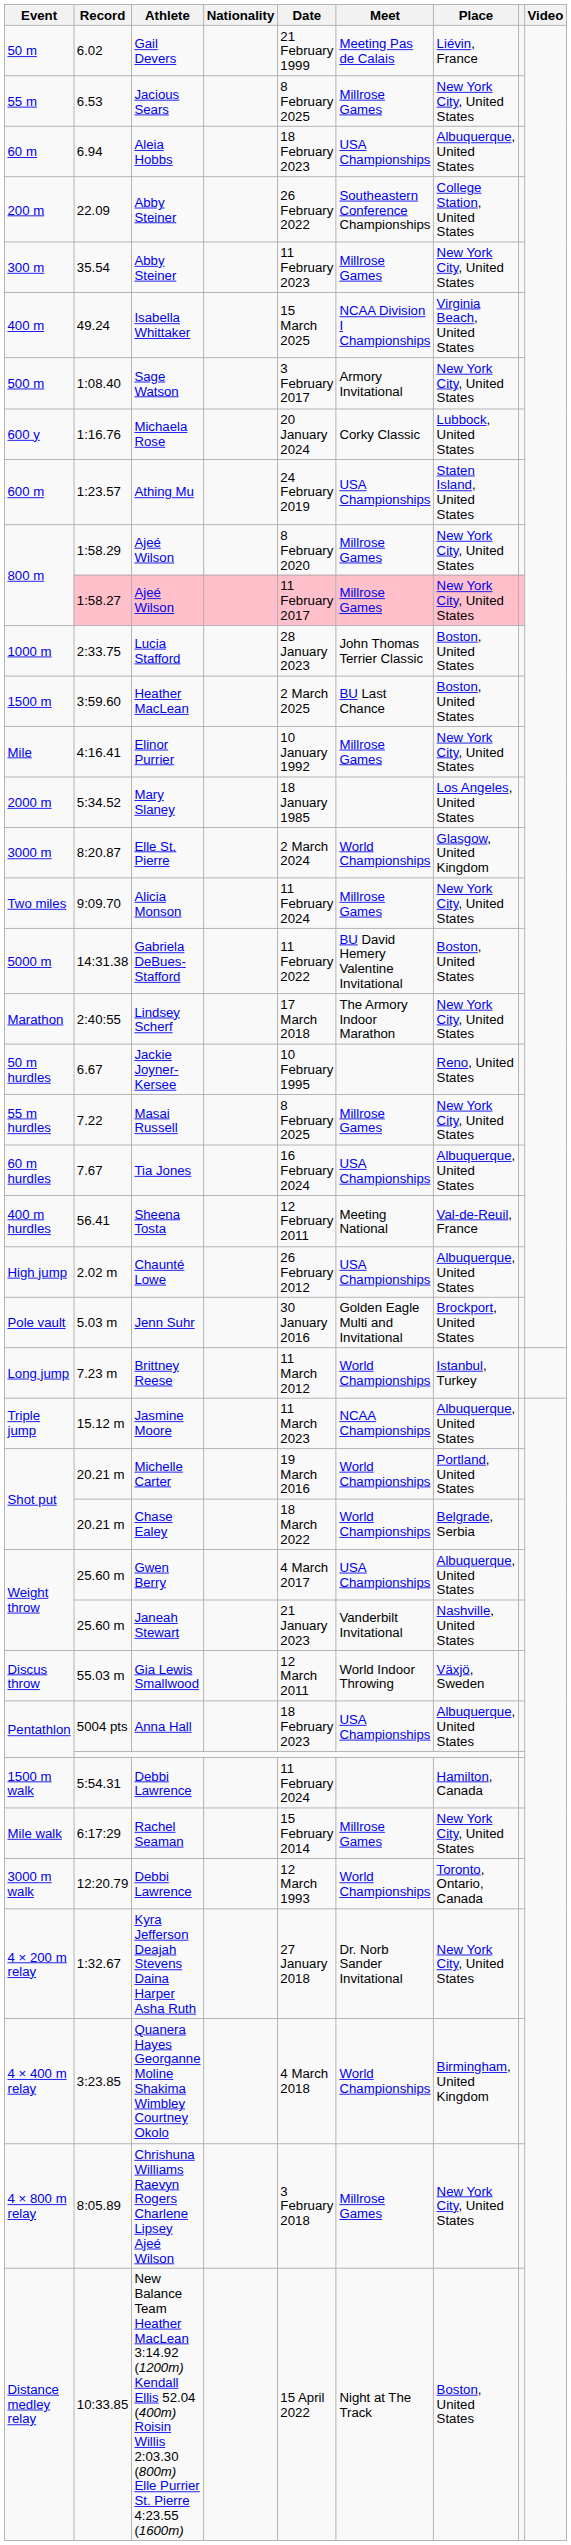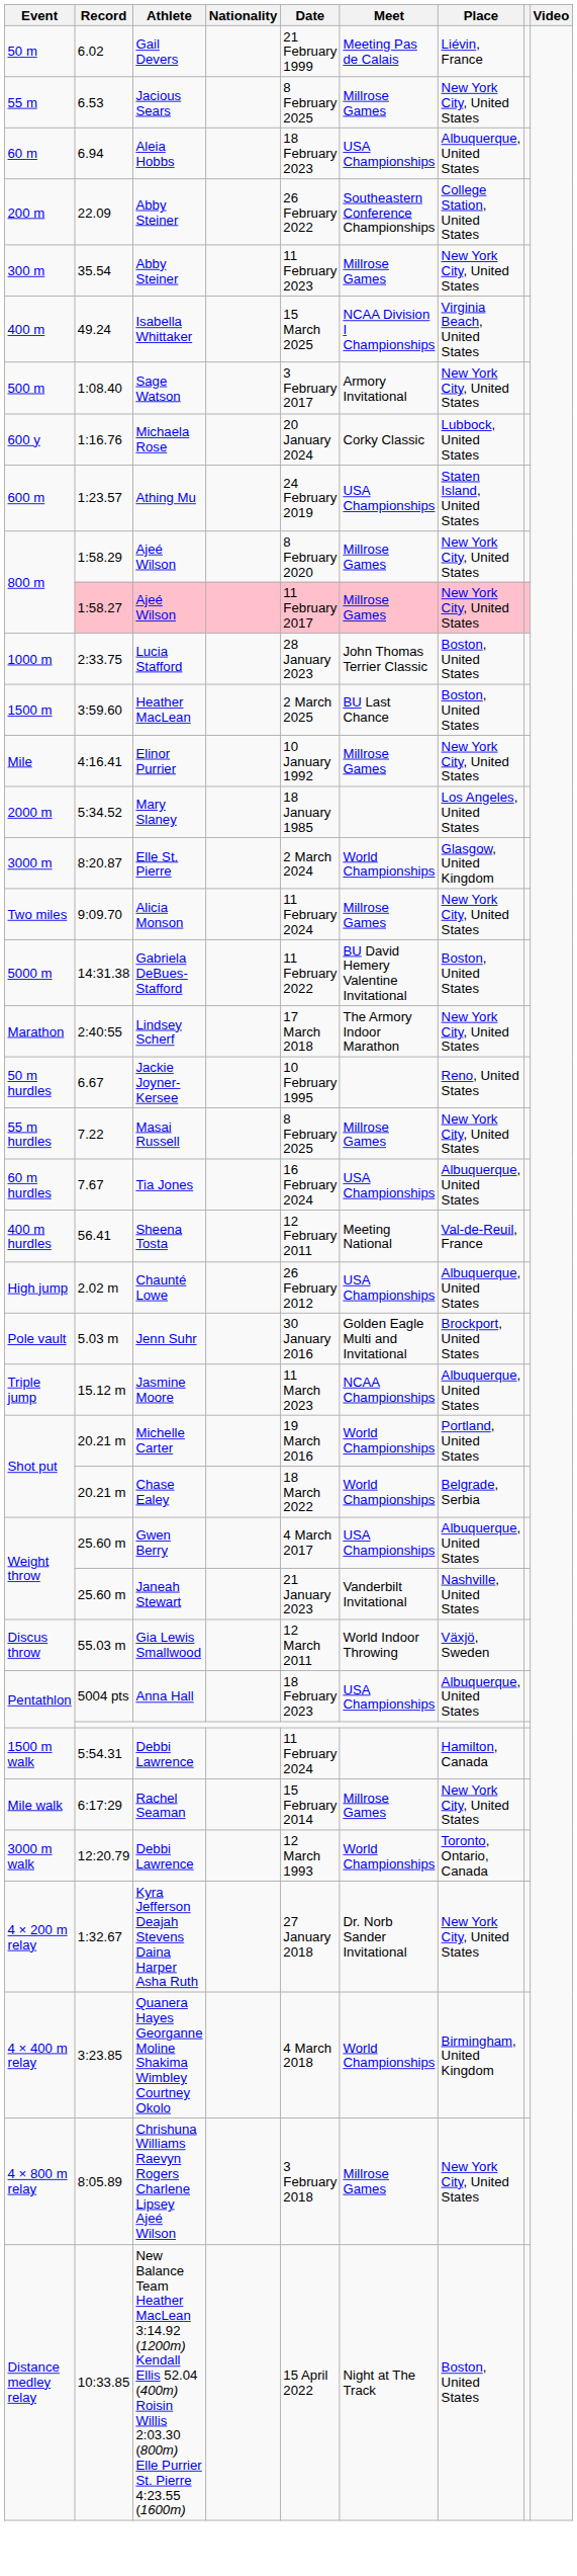 <table class="wikitable" style="font-size:95%; width: 95%;">
 <tr>
 <th>Event</th>
 <th>Record</th>
 <th>Athlete</th>
 <th>Nationality</th>
 <th>Date</th>
 <th>Meet</th>
 <th>Place</th>
 <th></th>
 <th>Video</th>
 </tr>
 <tr>
 <td><a href='#'>50 m</a></td>
 <td>6.02</td>
 <td><a href='#'>Gail Devers</a></td>
 <td></td>
 <td>21 February 1999</td>
 <td><a href='#'>Meeting Pas de Calais</a></td>
 <td><a href='#'>Liévin</a>, France</td>
 <td></td>
 </tr>
 <tr>
 <td><a href='#'>55 m</a></td>
 <td>6.53</td>
 <td><a href='#'>Jacious Sears</a></td>
 <td></td>
 <td>8 February 2025</td>
 <td><a href='#'>Millrose Games</a></td>
 <td><a href='#'>New York City</a>, United States</td>
 <td></td>
 </tr>
 <tr>
 <td><a href='#'>60 m</a></td>
 <td>6.94 </td>
 <td><a href='#'>Aleia Hobbs</a></td>
 <td></td>
 <td>18 February 2023</td>
 <td><a href='#'>USA Championships</a></td>
 <td><a href='#'>Albuquerque</a>, United States</td>
 <td></td>
 </tr>
 <tr>
 <td><a href='#'>200 m</a></td>
 <td>22.09</td>
 <td><a href='#'>Abby Steiner</a></td>
 <td></td>
 <td>26 February 2022</td>
 <td><a href='#'>Southeastern Conference</a> Championships</td>
 <td><a href='#'>College Station</a>, United States</td>
 <td></td>
 </tr>
 <tr>
 <td><a href='#'>300 m</a></td>
 <td>35.54</td>
 <td><a href='#'>Abby Steiner</a></td>
 <td></td>
 <td>11 February 2023</td>
 <td><a href='#'>Millrose Games</a></td>
 <td><a href='#'>New York City</a>, United States</td>
 <td></td>
 </tr>
 <tr>
 <td><a href='#'>400 m</a></td>
 <td>49.24</td>
 <td><a href='#'>Isabella Whittaker</a></td>
 <td></td>
 <td>15 March 2025</td>
 <td><a href='#'>NCAA Division I Championships</a></td>
 <td><a href='#'>Virginia Beach</a>, United States</td>
 <td></td>
 </tr>
 <tr>
 <td><a href='#'>500 m</a></td>
 <td>1:08.40</td>
 <td><a href='#'>Sage Watson</a></td>
 <td></td>
 <td>3 February 2017</td>
 <td>Armory Invitational</td>
 <td><a href='#'>New York City</a>, United States</td>
 <td></td>
 </tr>
 <tr>
 <td><a href='#'>600 y</a></td>
 <td>1:16.76 </td>
 <td><a href='#'>Michaela Rose</a></td>
 <td></td>
 <td>20 January 2024</td>
 <td>Corky Classic</td>
 <td><a href='#'>Lubbock</a>, United States</td>
 <td></td>
 </tr>
 <tr>
 <td><a href='#'>600 m</a></td>
 <td>1:23.57</td>
 <td><a href='#'>Athing Mu</a></td>
 <td></td>
 <td>24 February 2019</td>
 <td><a href='#'>USA Championships</a></td>
 <td><a href='#'>Staten Island</a>, United States</td>
 <td></td>
 </tr>
 <tr>
 <td rowspan=2><a href='#'>800 m</a></td>
 <td>1:58.29</td>
 <td><a href='#'>Ajeé Wilson</a></td>
 <td></td>
 <td>8 February 2020</td>
 <td><a href='#'>Millrose Games</a></td>
 <td><a href='#'>New York City</a>, United States</td>
 <td></td>
 </tr>
 <tr style="background:pink">
 <td>1:58.27 </td>
 <td><a href='#'>Ajeé Wilson</a></td>
 <td></td>
 <td>11 February 2017</td>
 <td><a href='#'>Millrose Games</a></td>
 <td><a href='#'>New York City</a>, United States</td>
 <td></td>
 </tr>
 <tr>
 <td><a href='#'>1000 m</a></td>
 <td>2:33.75</td>
 <td><a href='#'>Lucia Stafford</a></td>
 <td></td>
 <td>28 January 2023</td>
 <td>John Thomas Terrier Classic</td>
 <td><a href='#'>Boston</a>, United States</td>
 <td></td>
 </tr>
 <tr>
 <td><a href='#'>1500 m</a></td>
 <td>3:59.60</td>
 <td><a href='#'>Heather MacLean</a></td>
 <td></td>
 <td>2 March 2025</td>
 <td><a href='#'>BU</a> Last Chance</td>
 <td><a href='#'>Boston</a>, United States</td>
 <td></td>
 </tr>
 <tr>
 <td><a href='#'>Mile</a></td>
 <td>4:16.41</td>
 <td><a href='#'>Elinor Purrier</a></td>
 <td></td>
 <td>10 January 1992</td>
 <td><a href='#'>Millrose Games</a></td>
 <td><a href='#'>New York City</a>, United States</td>
 <td></td>
 </tr>
 <tr>
 <td><a href='#'>2000 m</a></td>
 <td>5:34.52</td>
 <td><a href='#'>Mary Slaney</a></td>
 <td></td>
 <td>18 January 1985</td>
 <td></td>
 <td><a href='#'>Los Angeles</a>, United States</td>
 <td></td>
 </tr>
 <tr>
 <td><a href='#'>3000 m</a></td>
 <td>8:20.87</td>
 <td><a href='#'>Elle St. Pierre</a></td>
 <td></td>
 <td>2 March 2024</td>
 <td><a href='#'>World Championships</a></td>
 <td><a href='#'>Glasgow</a>, United Kingdom</td>
 <td></td>
 </tr>
 <tr>
 <td><a href='#'>Two miles</a></td>
 <td>9:09.70</td>
 <td><a href='#'>Alicia Monson</a></td>
 <td></td>
 <td>11 February 2024</td>
 <td><a href='#'>Millrose Games</a></td>
 <td><a href='#'>New York City</a>, United States</td>
 <td></td>
 </tr>
 <tr>
 <td><a href='#'>5000 m</a></td>
 <td>14:31.38</td>
 <td><a href='#'>Gabriela DeBues-Stafford</a></td>
 <td></td>
 <td>11 February 2022</td>
 <td><a href='#'>BU</a> David Hemery Valentine Invitational</td>
 <td><a href='#'>Boston</a>, United States</td>
 <td></td>
 </tr>
 <tr>
 <td><a href='#'>Marathon</a></td>
 <td>2:40:55</td>
 <td><a href='#'>Lindsey Scherf</a></td>
 <td></td>
 <td>17 March 2018</td>
 <td>The Armory Indoor Marathon</td>
 <td><a href='#'>New York City</a>, United States</td>
 <td></td>
 </tr>
 <tr>
 <td><a href='#'>50 m hurdles</a></td>
 <td>6.67 </td>
 <td><a href='#'>Jackie Joyner-Kersee</a></td>
 <td></td>
 <td>10 February 1995</td>
 <td></td>
 <td><a href='#'>Reno</a>, United States</td>
 <td></td>
 </tr>
 <tr>
 <td><a href='#'>55 m hurdles</a></td>
 <td>7.22</td>
 <td><a href='#'>Masai Russell</a></td>
 <td></td>
 <td>8 February 2025</td>
 <td><a href='#'>Millrose Games</a></td>
 <td><a href='#'>New York City</a>, United States</td>
 <td></td>
 </tr>
 <tr>
 <td><a href='#'>60 m hurdles</a></td>
 <td>7.67 </td>
 <td><a href='#'>Tia Jones</a></td>
 <td></td>
 <td>16 February 2024</td>
 <td><a href='#'>USA Championships</a></td>
 <td><a href='#'>Albuquerque</a>, United States</td>
 <td></td>
 </tr>
 <tr>
 <td><a href='#'>400 m hurdles</a></td>
 <td>56.41</td>
 <td><a href='#'>Sheena Tosta</a></td>
 <td></td>
 <td>12 February 2011</td>
 <td>Meeting National</td>
 <td><a href='#'>Val-de-Reuil</a>, France</td>
 <td></td>
 </tr>
 <tr>
 <td><a href='#'>High jump</a></td>
 <td>2.02 m </td>
 <td><a href='#'>Chaunté Lowe</a></td>
 <td></td>
 <td>26 February 2012</td>
 <td><a href='#'>USA Championships</a></td>
 <td><a href='#'>Albuquerque</a>, United States</td>
 <td></td>
 </tr>
 <tr>
 <td><a href='#'>Pole vault</a></td>
 <td>5.03 m</td>
 <td><a href='#'>Jenn Suhr</a></td>
 <td></td>
 <td>30 January 2016</td>
 <td>Golden Eagle Multi and Invitational</td>
 <td><a href='#'>Brockport</a>, United States</td>
 <td></td>
 </tr>
 <tr>
-<td><a href='#'>Long jump</a></td>
-<td>7.23 m</td>
-<td><a href='#'>Brittney Reese</a></td>
-<td></td>
-<td>11 March 2012</td>
-<td><a href='#'>World Championships</a></td>
-<td><a href='#'>Istanbul</a>, Turkey</td>
-<td></td>
-<td></td>
-</tr>
-<tr>
 <td><a href='#'>Triple jump</a></td>
 <td>15.12 m </td>
 <td><a href='#'>Jasmine Moore</a></td>
 <td></td>
 <td>11 March 2023</td>
 <td><a href='#'>NCAA Championships</a></td>
 <td><a href='#'>Albuquerque</a>, United States</td>
 <td></td>
 </tr>
 <tr>
 <td rowspan=2><a href='#'>Shot put</a></td>
 <td>20.21 m</td>
 <td><a href='#'>Michelle Carter</a></td>
 <td></td>
 <td>19 March 2016</td>
 <td><a href='#'>World Championships</a></td>
 <td><a href='#'>Portland</a>, United States</td>
 <td></td>
 </tr>
 <tr>
 <td>20.21 m</td>
 <td><a href='#'>Chase Ealey</a></td>
 <td></td>
 <td>18 March 2022</td>
 <td><a href='#'>World Championships</a></td>
 <td><a href='#'>Belgrade</a>, Serbia</td>
 <td></td>
 </tr>
 <tr>
 <td rowspan=2><a href='#'>Weight throw</a></td>
 <td>25.60 m </td>
 <td><a href='#'>Gwen Berry</a></td>
 <td></td>
 <td>4 March 2017</td>
 <td><a href='#'>USA Championships</a></td>
 <td><a href='#'>Albuquerque</a>, United States</td>
 <td></td>
 </tr>
 <tr>
 <td>25.60 m</td>
 <td><a href='#'>Janeah Stewart</a></td>
 <td></td>
 <td>21 January 2023</td>
 <td>Vanderbilt Invitational</td>
 <td><a href='#'>Nashville</a>, United States</td>
 <td></td>
 </tr>
 <tr>
 <td><a href='#'>Discus throw</a></td>
 <td>55.03 m</td>
 <td><a href='#'>Gia Lewis Smallwood</a></td>
 <td></td>
 <td>12 March 2011</td>
 <td>World Indoor Throwing</td>
 <td><a href='#'>Växjö</a>, Sweden</td>
 <td></td>
 </tr>
 <tr>
 <td rowspan=2><a href='#'>Pentathlon</a></td>
 <td>5004 pts </td>
 <td><a href='#'>Anna Hall</a></td>
 <td></td>
 <td>18 February 2023</td>
 <td><a href='#'>USA Championships</a></td>
 <td><a href='#'>Albuquerque</a>, United States</td>
 <td></td>
 </tr>
 <tr>
 <td colspan=6></td>
 <td></td>
 </tr>
 <tr>
 <td><a href='#'>1500 m walk</a></td>
 <td>5:54.31</td>
 <td><a href='#'>Debbi Lawrence</a></td>
 <td></td>
 <td>11 February 2024</td>
 <td></td>
 <td><a href='#'>Hamilton</a>, Canada</td>
 <td></td>
 </tr>
 <tr>
 <td><a href='#'>Mile walk</a></td>
 <td>6:17:29</td>
 <td><a href='#'>Rachel Seaman</a></td>
 <td></td>
 <td>15 February 2014</td>
 <td><a href='#'>Millrose Games</a></td>
 <td><a href='#'>New York City</a>, United States</td>
 <td></td>
 </tr>
 <tr>
 <td><a href='#'>3000 m walk</a></td>
 <td>12:20.79</td>
 <td><a href='#'>Debbi Lawrence</a></td>
 <td></td>
 <td>12 March 1993</td>
 <td><a href='#'>World Championships</a></td>
 <td><a href='#'>Toronto</a>, Ontario, Canada</td>
 <td></td>
 </tr>
 <tr>
 <td><a href='#'>4 × 200 m relay</a></td>
 <td>1:32.67</td>
 <td><a href='#'>Kyra Jefferson</a><br><a href='#'>Deajah Stevens</a><br><a href='#'>Daina Harper</a><br><a href='#'>Asha Ruth</a></td>
 <td></td>
 <td>27 January 2018</td>
 <td>Dr. Norb Sander Invitational</td>
 <td><a href='#'>New York City</a>, United States</td>
 <td></td>
 </tr>
 <tr>
 <td><a href='#'>4 × 400 m relay</a></td>
 <td>3:23.85</td>
 <td><a href='#'>Quanera Hayes</a><br><a href='#'>Georganne Moline</a><br><a href='#'>Shakima Wimbley</a><br><a href='#'>Courtney Okolo</a></td>
 <td></td>
 <td>4 March 2018</td>
 <td><a href='#'>World Championships</a></td>
 <td><a href='#'>Birmingham</a>, United Kingdom</td>
 <td></td>
 </tr>
 <tr>
 <td><a href='#'>4 × 800 m relay</a></td>
 <td>8:05.89</td>
 <td><a href='#'>Chrishuna Williams</a><br><a href='#'>Raevyn Rogers</a><br><a href='#'>Charlene Lipsey</a><br><a href='#'>Ajeé Wilson</a></td>
 <td></td>
 <td>3 February 2018</td>
 <td><a href='#'>Millrose Games</a></td>
 <td><a href='#'>New York City</a>, United States</td>
 <td></td>
 </tr>
 <tr>
 <td><a href='#'>Distance medley relay</a></td>
 <td>10:33.85</td>
 <td>New Balance Team<br><a href='#'>Heather MacLean</a> 3:14.92 (<em>1200m)</em><br><a href='#'>Kendall Ellis</a> 52.04 (<em>400m)</em><br><a href='#'>Roisin Willis</a> 2:03.30 (<em>800m)</em><br><a href='#'>Elle Purrier St. Pierre</a> 4:23.55 (<em>1600m)</em></td>
 <td></td>
 <td>15 April 2022</td>
 <td>Night at The Track</td>
 <td><a href='#'>Boston</a>, United States</td>
 <td></td>
 </tr>
 </table>
